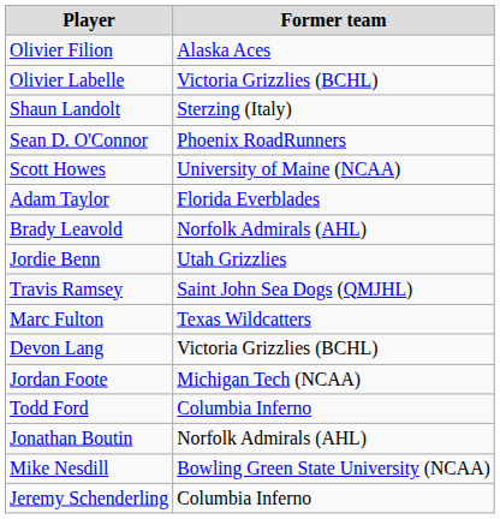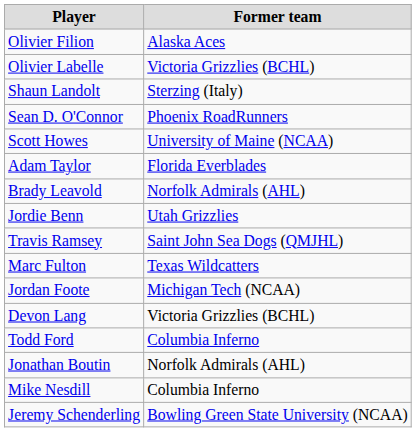 <table class="wikitable">
 <tr align="center"  bgcolor="#dddddd">
 <td><strong>Player</strong></td>
 <td><strong>Former team</strong></td>
 </tr>
 <tr>
 <td><a href='#'>Olivier Filion</a></td>
 <td><a href='#'>Alaska Aces</a></td>
 </tr>
 <tr>
 <td><a href='#'>Olivier Labelle</a></td>
 <td><a href='#'>Victoria Grizzlies</a> (<a href='#'>BCHL</a>)</td>
 </tr>
 <tr>
 <td><a href='#'>Shaun Landolt</a></td>
 <td><a href='#'>Sterzing</a> (Italy)</td>
 </tr>
 <tr>
 <td><a href='#'>Sean D. O'Connor</a></td>
 <td><a href='#'>Phoenix RoadRunners</a></td>
 </tr>
 <tr>
 <td><a href='#'>Scott Howes</a></td>
 <td><a href='#'>University of Maine</a> (<a href='#'>NCAA</a>)</td>
 </tr>
 <tr>
 <td><a href='#'>Adam Taylor</a></td>
 <td><a href='#'>Florida Everblades</a></td>
 </tr>
 <tr>
 <td><a href='#'>Brady Leavold</a></td>
 <td><a href='#'>Norfolk Admirals</a> (<a href='#'>AHL</a>)</td>
 </tr>
 <tr>
 <td><a href='#'>Jordie Benn</a></td>
 <td><a href='#'>Utah Grizzlies</a></td>
 </tr>
 <tr>
 <td><a href='#'>Travis Ramsey</a></td>
 <td><a href='#'>Saint John Sea Dogs</a> (<a href='#'>QMJHL</a>)</td>
 </tr>
 <tr>
 <td><a href='#'>Marc Fulton</a></td>
 <td><a href='#'>Texas Wildcatters</a></td>
 </tr>
 <tr>
+<td><a href='#'>Jordan Foote</a></td>
+<td><a href='#'>Michigan Tech</a> (NCAA)</td>
+</tr>
+<tr>
 <td><a href='#'>Devon Lang</a></td>
 <td>Victoria Grizzlies (BCHL)</td>
-</tr>
-<tr>
-<td><a href='#'>Jordan Foote</a></td>
-<td><a href='#'>Michigan Tech</a> (NCAA)</td>
 </tr>
 <tr>
 <td><a href='#'>Todd Ford</a></td>
 <td><a href='#'>Columbia Inferno</a></td>
 </tr>
 <tr>
 <td><a href='#'>Jonathan Boutin</a></td>
 <td>Norfolk Admirals (AHL)</td>
 </tr>
 <tr>
 <td><a href='#'>Mike Nesdill</a></td>
-<td><a href='#'>Bowling Green State University</a> (NCAA)</td>
+<td>Columbia Inferno</td>
 </tr>
 <tr>
 <td><a href='#'>Jeremy Schenderling</a></td>
-<td>Columbia Inferno</td>
+<td><a href='#'>Bowling Green State University</a> (NCAA)</td>
 </tr>
 </table>
